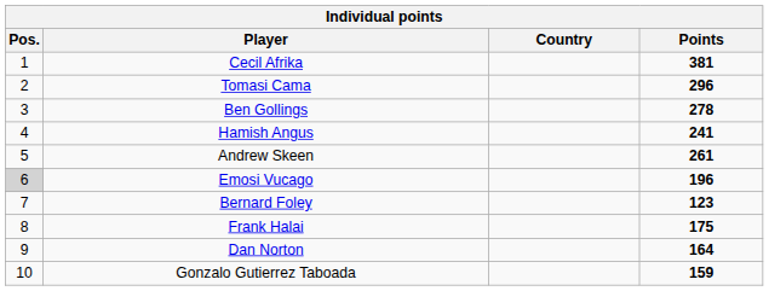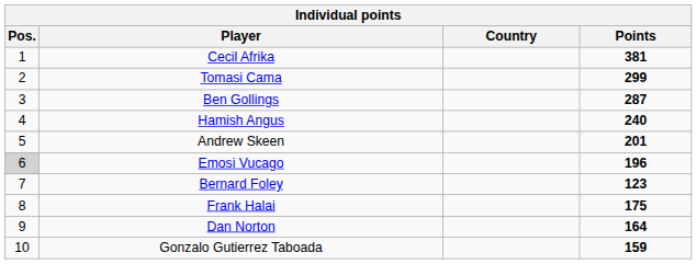 <table class="wikitable" style="text-align:center">
 <tr bgcolor="#efefef">
 <th colspan=4 style="border-right:0px;";>Individual points <br></th>
 </tr>
 <tr bgcolor="#efefef">
 <th width=5%>Pos.</th>
 <th>Player</th>
 <th>Country</th>
 <th>Points</th>
 </tr>
 <tr>
 <td>1</td>
 <td><a href='#'>Cecil Afrika</a></td>
 <td></td>
 <td><strong>381</strong></td>
 </tr>
 <tr>
 <td>2</td>
 <td><a href='#'>Tomasi Cama</a></td>
 <td></td>
-<td><strong>296</strong></td>
+<td><strong>299</strong></td>
 </tr>
 <tr>
 <td>3</td>
 <td><a href='#'>Ben Gollings</a></td>
 <td></td>
-<td><strong>278</strong></td>
+<td><strong>287</strong></td>
 </tr>
 <tr>
 <td>4</td>
 <td><a href='#'>Hamish Angus</a></td>
 <td></td>
-<td><strong>241</strong></td>
+<td><strong>240</strong></td>
 </tr>
 <tr>
 <td>5</td>
 <td>Andrew Skeen</td>
 <td></td>
-<td><strong>261</strong></td>
+<td><strong>201</strong></td>
 </tr>
 <tr>
 <td style="background: lightgrey;">6</td>
 <td><a href='#'>Emosi Vucago</a></td>
 <td></td>
 <td><strong>196</strong></td>
 </tr>
 <tr>
 <td>7</td>
 <td><a href='#'>Bernard Foley</a></td>
 <td></td>
 <td><strong>123</strong></td>
 </tr>
 <tr>
 <td>8</td>
 <td><a href='#'>Frank Halai</a></td>
 <td></td>
 <td><strong>175</strong></td>
 </tr>
 <tr>
 <td>9</td>
 <td><a href='#'>Dan Norton</a></td>
 <td></td>
 <td><strong>164</strong></td>
 </tr>
 <tr>
 <td>10</td>
 <td>Gonzalo Gutierrez Taboada</td>
 <td></td>
 <td><strong>159</strong></td>
 </tr>
 </table>
